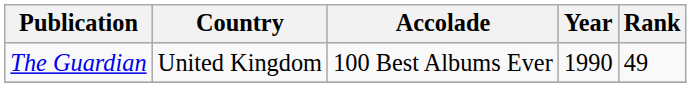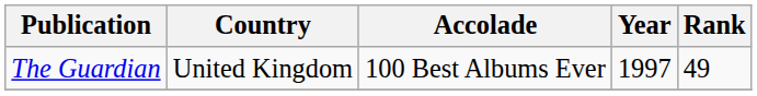 <table class="wikitable">
 <tr>
 <th>Publication</th>
 <th>Country</th>
 <th>Accolade</th>
 <th>Year</th>
 <th>Rank</th>
 </tr>
 <tr>
 <td><em><a href='#'>The Guardian</a></em></td>
 <td>United Kingdom</td>
 <td>100 Best Albums Ever</td>
-<td>1990</td>
+<td>1997</td>
 <td>49</td>
 </tr>
 <tr>
 </tr>
 </table>
